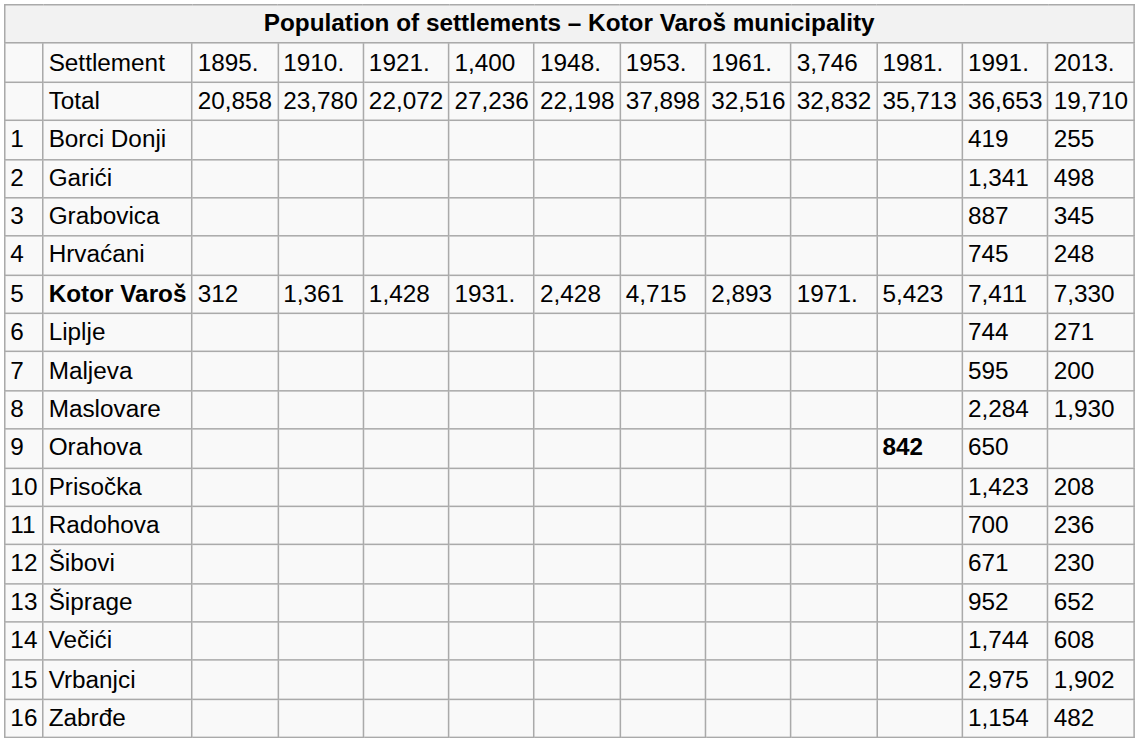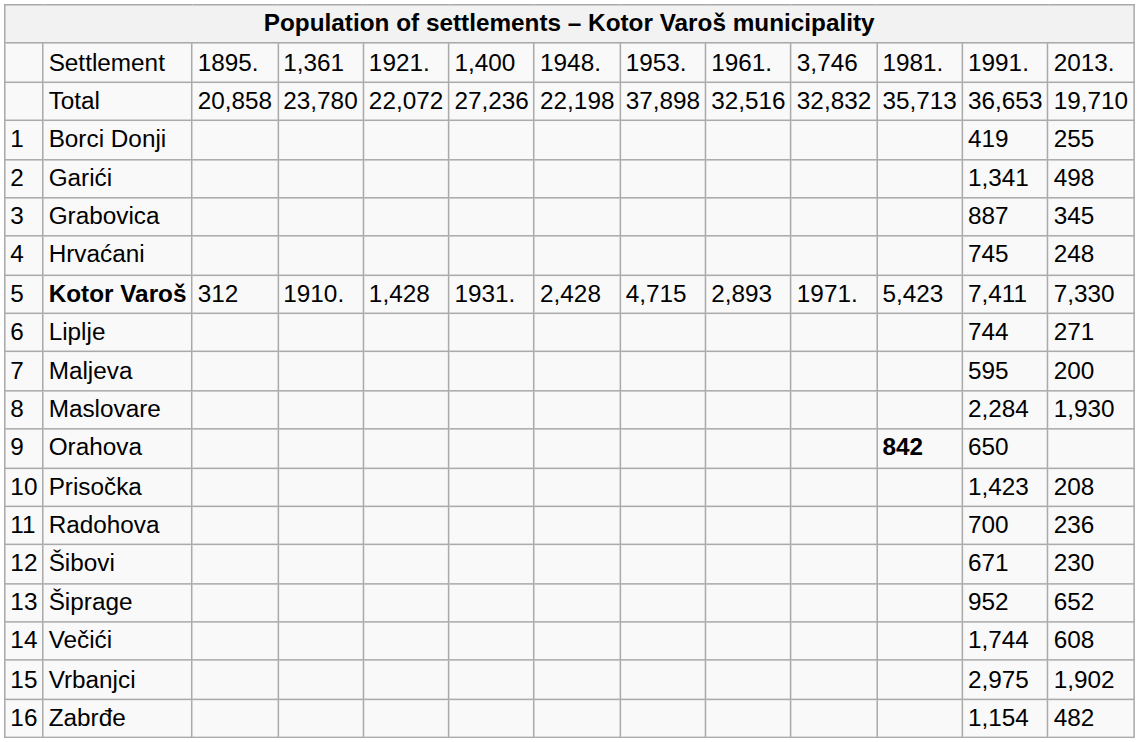 <table class="wikitable">
 <tr>
 <th colspan="13">Population of settlements – Kotor Varoš municipality</th>
 </tr>
 <tr>
 <td></td>
 <td>Settlement</td>
 <td>1895.</td>
-<td>1910.</td>
+<td>1,361</td>
 <td>1921.</td>
 <td>1,400</td>
 <td>1948.</td>
 <td>1953.</td>
 <td>1961.</td>
 <td>3,746</td>
 <td>1981.</td>
 <td>1991.</td>
 <td>2013.</td>
 </tr>
 <tr>
 <td></td>
 <td>Total</td>
 <td>20,858</td>
 <td>23,780</td>
 <td>22,072</td>
 <td>27,236</td>
 <td>22,198</td>
 <td>37,898</td>
 <td>32,516</td>
 <td>32,832</td>
 <td>35,713</td>
 <td>36,653</td>
 <td>19,710</td>
 </tr>
 <tr>
 <td>1</td>
 <td>Borci Donji</td>
 <td></td>
 <td></td>
 <td></td>
 <td></td>
 <td></td>
 <td></td>
 <td></td>
 <td></td>
 <td></td>
 <td>419</td>
 <td>255</td>
 </tr>
 <tr>
 <td>2</td>
 <td>Garići</td>
 <td></td>
 <td></td>
 <td></td>
 <td></td>
 <td></td>
 <td></td>
 <td></td>
 <td></td>
 <td></td>
 <td>1,341</td>
 <td>498</td>
 </tr>
 <tr>
 <td>3</td>
 <td>Grabovica</td>
 <td></td>
 <td></td>
 <td></td>
 <td></td>
 <td></td>
 <td></td>
 <td></td>
 <td></td>
 <td></td>
 <td>887</td>
 <td>345</td>
 </tr>
 <tr>
 <td>4</td>
 <td>Hrvaćani</td>
 <td></td>
 <td></td>
 <td></td>
 <td></td>
 <td></td>
 <td></td>
 <td></td>
 <td></td>
 <td></td>
 <td>745</td>
 <td>248</td>
 </tr>
 <tr>
 <td>5</td>
 <td><strong>Kotor Varoš</strong></td>
 <td>312</td>
-<td>1,361</td>
+<td>1910.</td>
 <td>1,428</td>
 <td>1931.</td>
 <td>2,428</td>
 <td>4,715</td>
 <td>2,893</td>
 <td>1971.</td>
 <td>5,423</td>
 <td>7,411</td>
 <td>7,330</td>
 </tr>
 <tr>
 <td>6</td>
 <td>Liplje</td>
 <td></td>
 <td></td>
 <td></td>
 <td></td>
 <td></td>
 <td></td>
 <td></td>
 <td></td>
 <td></td>
 <td>744</td>
 <td>271</td>
 </tr>
 <tr>
 <td>7</td>
 <td>Maljeva</td>
 <td></td>
 <td></td>
 <td></td>
 <td></td>
 <td></td>
 <td></td>
 <td></td>
 <td></td>
 <td></td>
 <td>595</td>
 <td>200</td>
 </tr>
 <tr>
 <td>8</td>
 <td>Maslovare</td>
 <td></td>
 <td></td>
 <td></td>
 <td></td>
 <td></td>
 <td></td>
 <td></td>
 <td></td>
 <td></td>
 <td>2,284</td>
 <td>1,930</td>
 </tr>
 <tr>
 <td>9</td>
 <td>Orahova</td>
 <td></td>
 <td></td>
 <td></td>
 <td></td>
 <td></td>
 <td></td>
 <td></td>
 <td></td>
 <td><strong>842</strong></td>
 <td>650</td>
 </tr>
 <tr>
 <td>10</td>
 <td>Prisočka</td>
 <td></td>
 <td></td>
 <td></td>
 <td></td>
 <td></td>
 <td></td>
 <td></td>
 <td></td>
 <td></td>
 <td>1,423</td>
 <td>208</td>
 </tr>
 <tr>
 <td>11</td>
 <td>Radohova</td>
 <td></td>
 <td></td>
 <td></td>
 <td></td>
 <td></td>
 <td></td>
 <td></td>
 <td></td>
 <td></td>
 <td>700</td>
 <td>236</td>
 </tr>
 <tr>
 <td>12</td>
 <td>Šibovi</td>
 <td></td>
 <td></td>
 <td></td>
 <td></td>
 <td></td>
 <td></td>
 <td></td>
 <td></td>
 <td></td>
 <td>671</td>
 <td>230</td>
 </tr>
 <tr>
 <td>13</td>
 <td>Šiprage</td>
 <td></td>
 <td></td>
 <td></td>
 <td></td>
 <td></td>
 <td></td>
 <td></td>
 <td></td>
 <td></td>
 <td>952</td>
 <td>652</td>
 </tr>
 <tr>
 <td>14</td>
 <td>Večići</td>
 <td></td>
 <td></td>
 <td></td>
 <td></td>
 <td></td>
 <td></td>
 <td></td>
 <td></td>
 <td></td>
 <td>1,744</td>
 <td>608</td>
 </tr>
 <tr>
 <td>15</td>
 <td>Vrbanjci</td>
 <td></td>
 <td></td>
 <td></td>
 <td></td>
 <td></td>
 <td></td>
 <td></td>
 <td></td>
 <td></td>
 <td>2,975</td>
 <td>1,902</td>
 </tr>
 <tr>
 <td>16</td>
 <td>Zabrđe</td>
 <td></td>
 <td></td>
 <td></td>
 <td></td>
 <td></td>
 <td></td>
 <td></td>
 <td></td>
 <td></td>
 <td>1,154</td>
 <td>482</td>
 </tr>
 </table>
